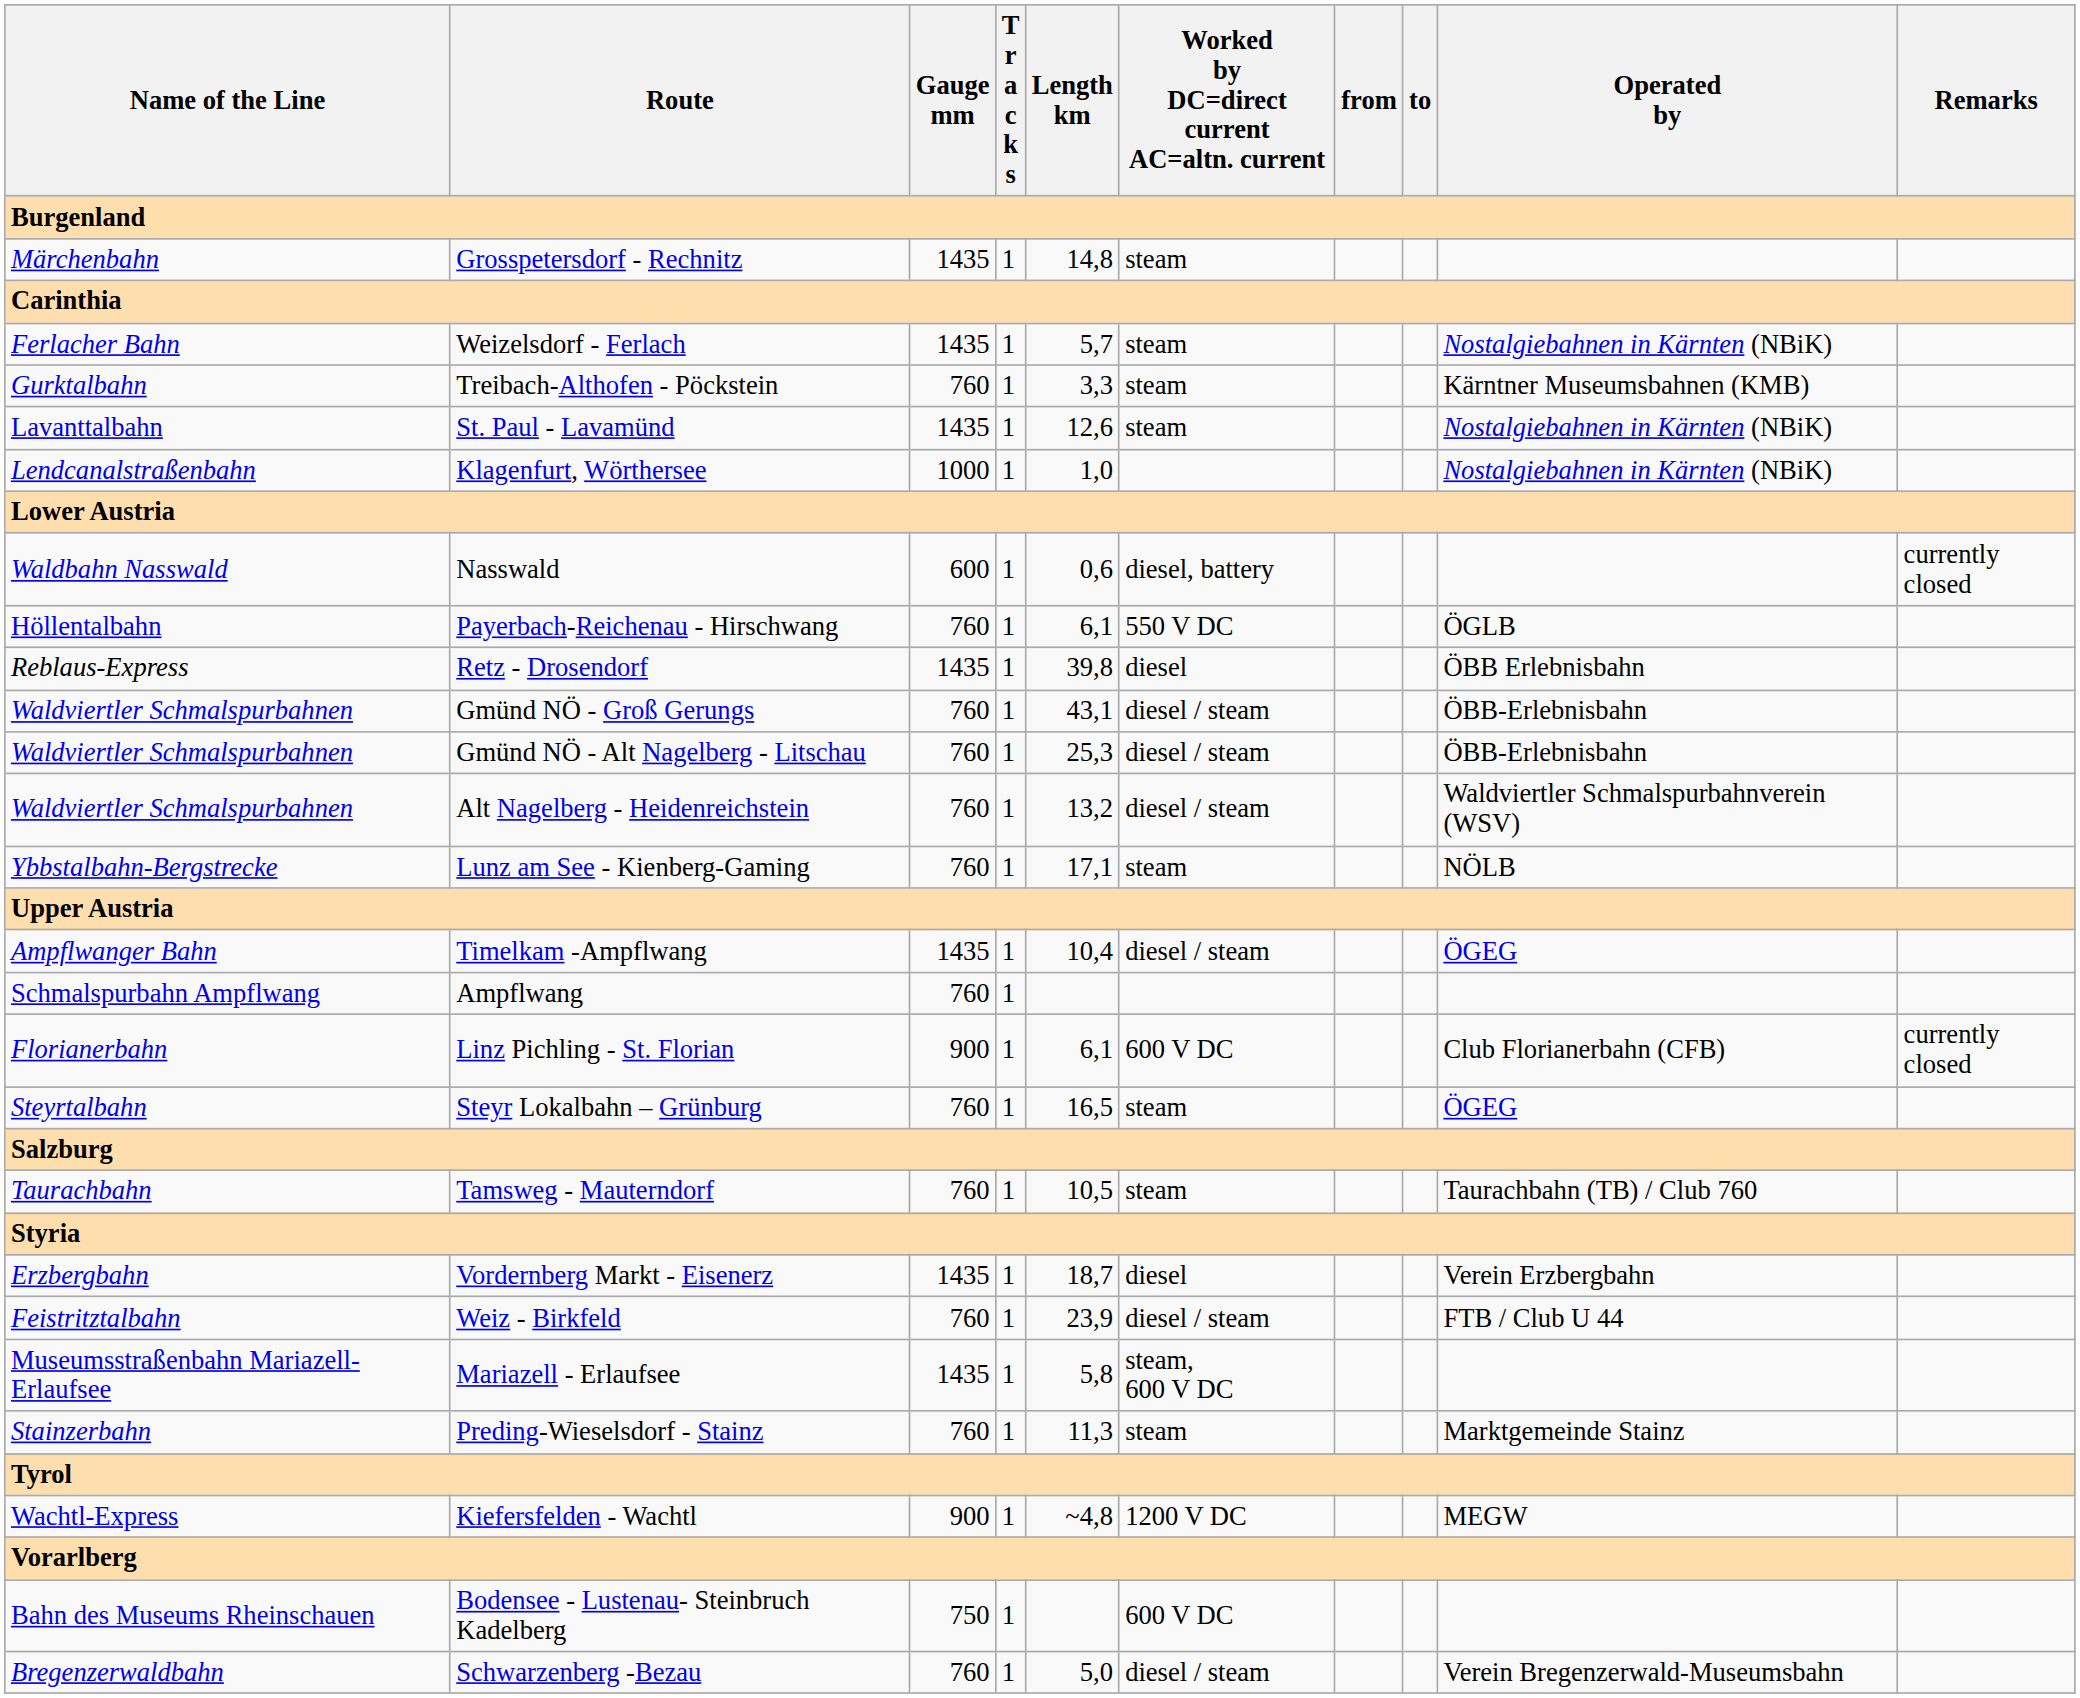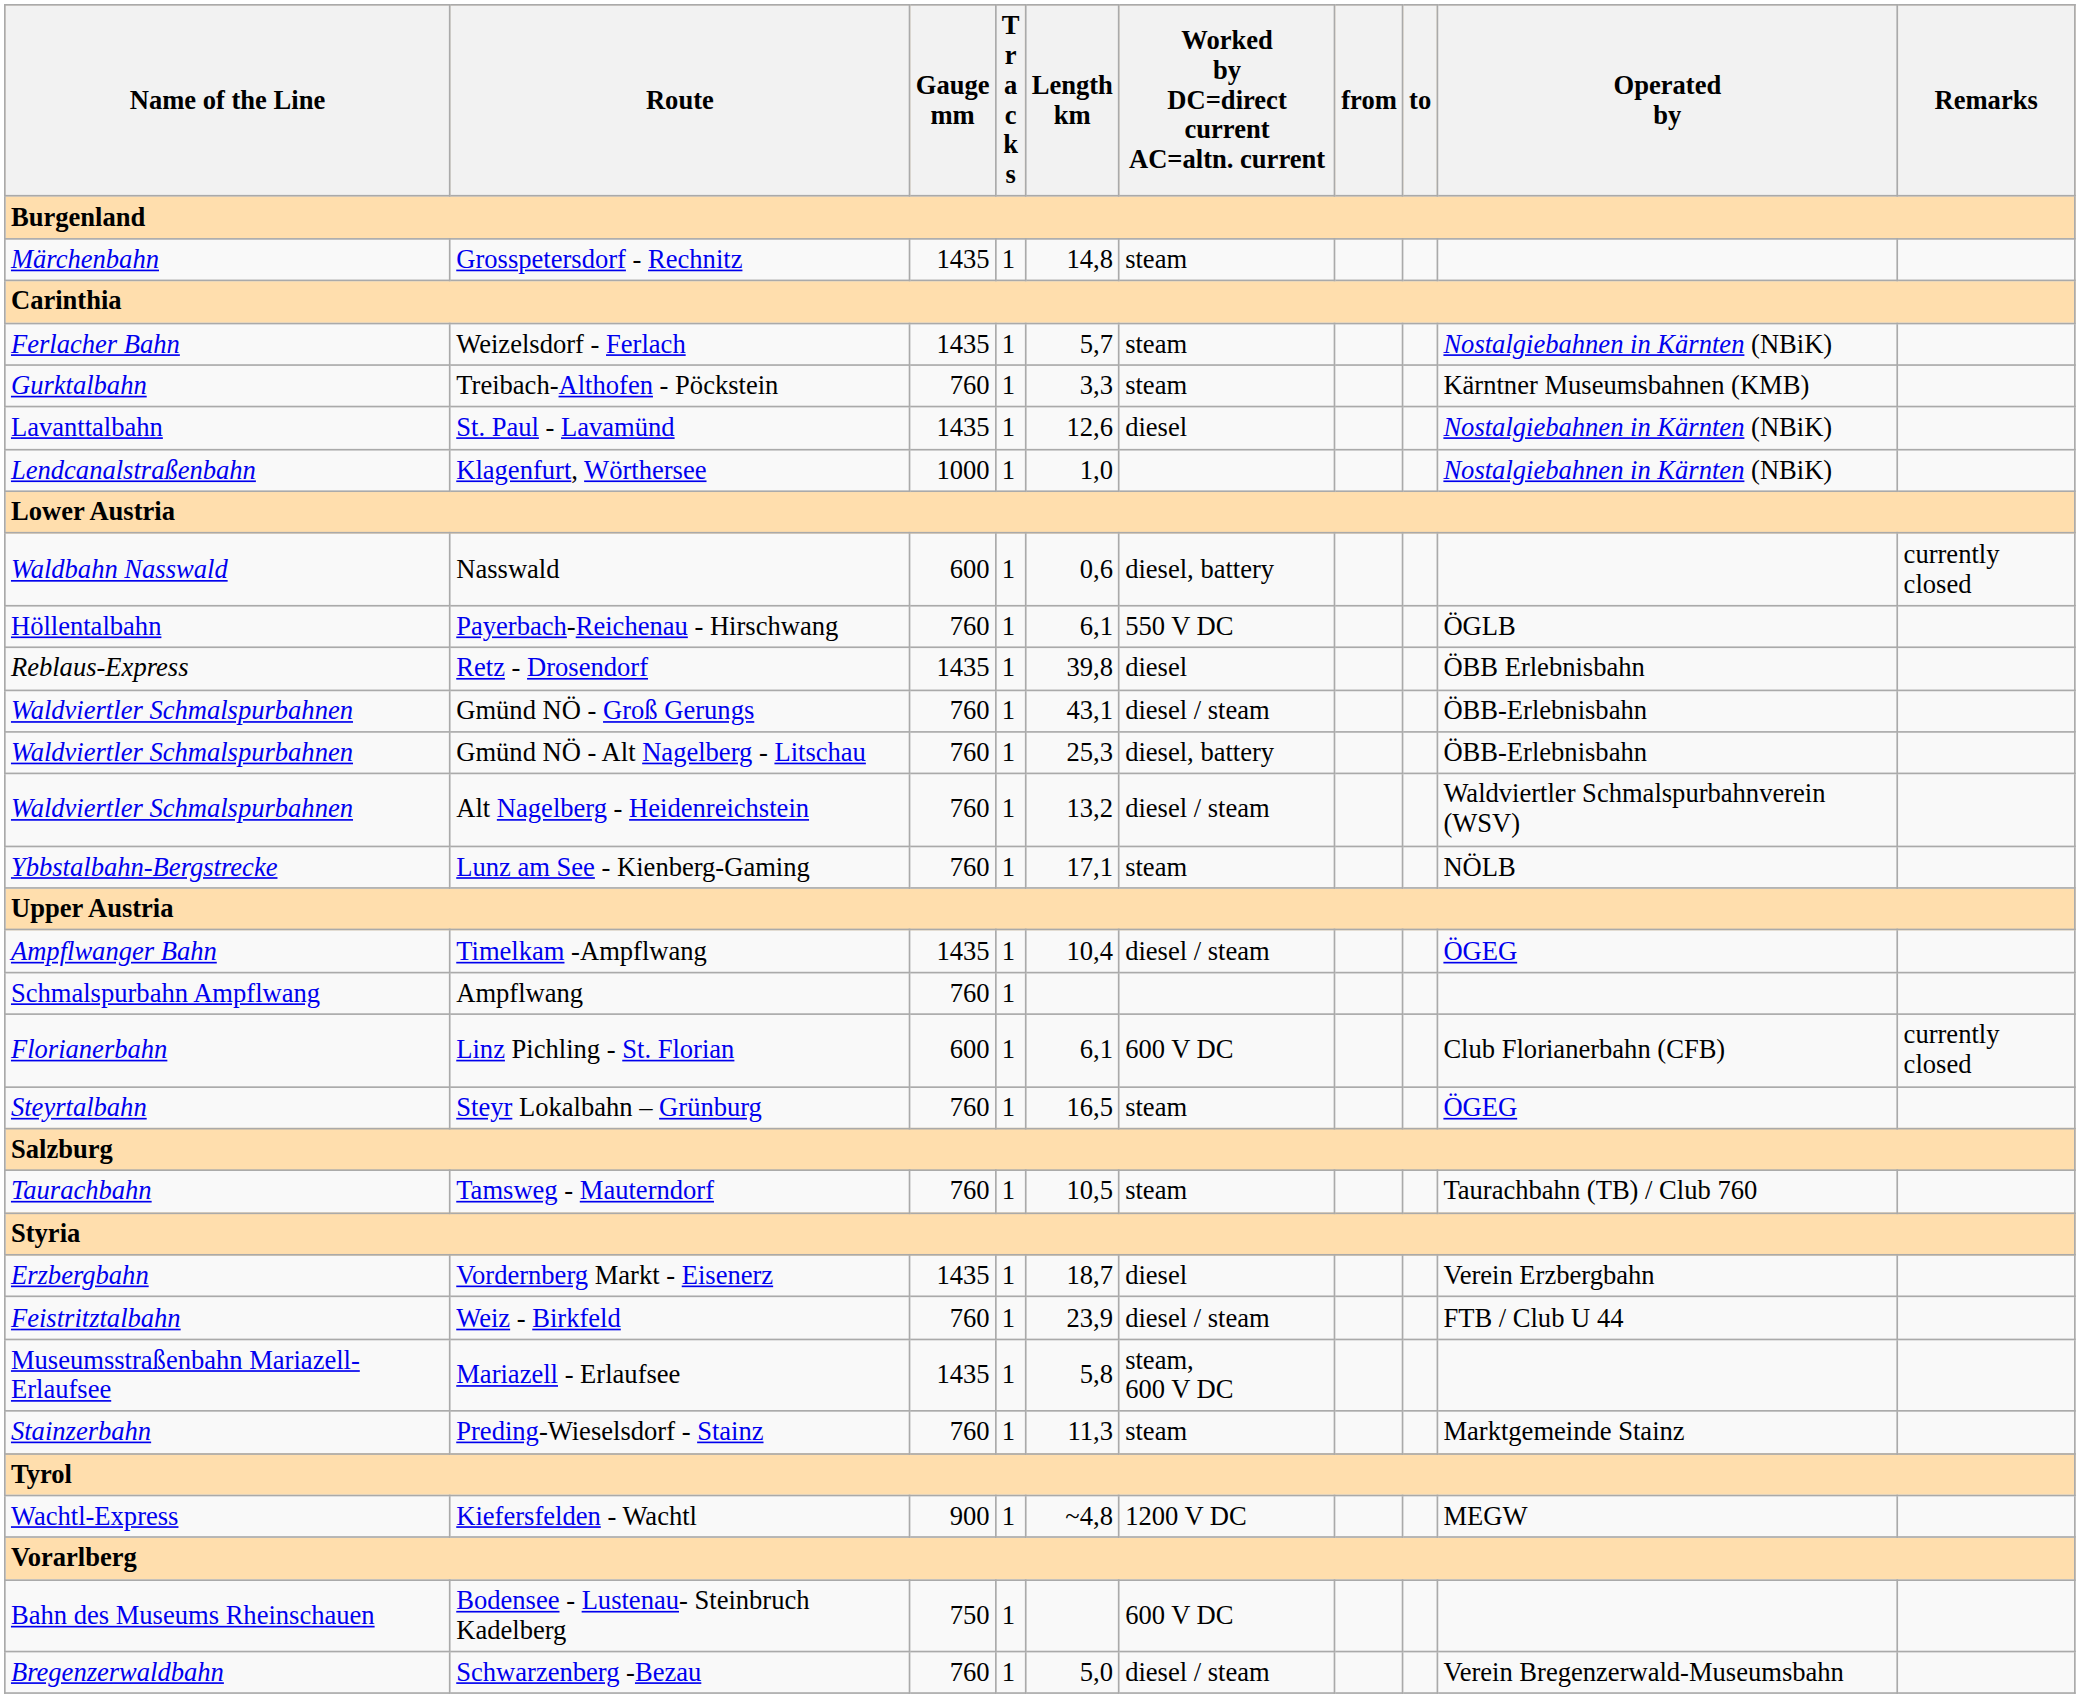 <table class="wikitable">
 <tr style="background:#ffdead;">
 <th>Name of the Line</th>
 <th>Route</th>
 <th>Gauge<br>mm</th>
 <th>T<br>r<br>a<br>c<br>k<br>s</th>
 <th>Length<br>km</th>
 <th>Worked<br>by<br>DC=direct current<br>AC=altn. current</th>
 <th>from</th>
 <th>to</th>
 <th>Operated<br>by</th>
 <th>Remarks</th>
 </tr>
 <tr>
 <td colspan="10" style="background:#ffdead;"><strong>Burgenland </strong></td>
 </tr>
 <tr>
 <td><em><a href='#'>Märchenbahn</a></em></td>
 <td><a href='#'>Grosspetersdorf</a> - <a href='#'>Rechnitz</a></td>
 <td align=right>1435</td>
 <td>1</td>
 <td align=right>14,8</td>
 <td>steam</td>
 <td></td>
 <td></td>
 <td></td>
 <td></td>
 </tr>
 <tr>
 <td colspan="10" style="background:#ffdead;"><strong>Carinthia </strong></td>
 </tr>
 <tr>
 <td><em><a href='#'>Ferlacher Bahn</a></em></td>
 <td>Weizelsdorf - <a href='#'>Ferlach</a></td>
 <td align=right>1435</td>
 <td>1</td>
 <td align=right>5,7</td>
 <td>steam</td>
 <td></td>
 <td></td>
 <td><em><a href='#'>Nostalgiebahnen in Kärnten</a></em> (NBiK)</td>
 <td></td>
 </tr>
 <tr>
 <td><em><a href='#'>Gurktalbahn</a></em></td>
 <td>Treibach-<a href='#'>Althofen</a> - Pöckstein</td>
 <td align=right>760</td>
 <td>1</td>
 <td align=right>3,3</td>
 <td>steam</td>
 <td></td>
 <td></td>
 <td>Kärntner Museumsbahnen (KMB)</td>
 <td></td>
 </tr>
 <tr>
 <td><a href='#'>Lavanttalbahn</a></td>
 <td><a href='#'>St. Paul</a> - <a href='#'>Lavamünd</a></td>
 <td align=right>1435</td>
 <td>1</td>
 <td align=right>12,6</td>
-<td>steam</td>
+<td>diesel</td>
 <td></td>
 <td></td>
 <td><em><a href='#'>Nostalgiebahnen in Kärnten</a></em> (NBiK)</td>
 <td></td>
 </tr>
 <tr>
 <td><em><a href='#'>Lendcanalstraßenbahn</a></em></td>
 <td><a href='#'>Klagenfurt</a>, <a href='#'>Wörthersee</a></td>
 <td align=right>1000</td>
 <td>1</td>
 <td align=right>1,0</td>
 <td></td>
 <td></td>
 <td></td>
 <td><em><a href='#'>Nostalgiebahnen in Kärnten</a></em> (NBiK)</td>
 <td></td>
 </tr>
 <tr>
 <td colspan="10" style="background:#ffdead;"><strong>Lower Austria </strong></td>
 </tr>
 <tr>
 <td><em><a href='#'>Waldbahn Nasswald</a></em></td>
 <td>Nasswald</td>
 <td align=right>600</td>
 <td>1</td>
 <td align=right>0,6</td>
 <td>diesel, battery</td>
 <td></td>
 <td></td>
 <td></td>
 <td>currently closed</td>
 </tr>
 <tr>
 <td><a href='#'>Höllentalbahn</a></td>
 <td><a href='#'>Payerbach</a>-<a href='#'>Reichenau</a> - Hirschwang</td>
 <td align=right>760</td>
 <td>1</td>
 <td align=right>6,1</td>
 <td>550 V DC</td>
 <td></td>
 <td></td>
 <td>ÖGLB</td>
 <td></td>
 </tr>
 <tr>
 <td><em>Reblaus-Express</em></td>
 <td><a href='#'>Retz</a> - <a href='#'>Drosendorf</a></td>
 <td align=right>1435</td>
 <td>1</td>
 <td align=right>39,8</td>
 <td>diesel</td>
 <td></td>
 <td></td>
 <td>ÖBB Erlebnisbahn</td>
 <td></td>
 </tr>
 <tr>
 <td><em><a href='#'>Waldviertler Schmalspurbahnen</a></em></td>
 <td>Gmünd NÖ - <a href='#'>Groß Gerungs</a></td>
 <td align=right>760</td>
 <td>1</td>
 <td align=right>43,1</td>
 <td>diesel / steam</td>
 <td></td>
 <td></td>
 <td>ÖBB-Erlebnisbahn</td>
 <td></td>
 </tr>
 <tr>
 <td><em><a href='#'>Waldviertler Schmalspurbahnen</a></em></td>
 <td>Gmünd NÖ - Alt <a href='#'>Nagelberg</a> - <a href='#'>Litschau</a></td>
 <td align=right>760</td>
 <td>1</td>
 <td align=right>25,3</td>
-<td>diesel / steam</td>
+<td>diesel, battery</td>
 <td></td>
 <td></td>
 <td>ÖBB-Erlebnisbahn</td>
 <td></td>
 </tr>
 <tr>
 <td><em><a href='#'>Waldviertler Schmalspurbahnen</a></em></td>
 <td>Alt <a href='#'>Nagelberg</a> - <a href='#'>Heidenreichstein</a></td>
 <td align=right>760</td>
 <td>1</td>
 <td align=right>13,2</td>
 <td>diesel / steam</td>
 <td></td>
 <td></td>
 <td>Waldviertler Schmalspurbahnverein (WSV)</td>
 <td></td>
 </tr>
 <tr>
 <td><em><a href='#'>Ybbstalbahn-Bergstrecke</a></em></td>
 <td><a href='#'>Lunz am See</a> - Kienberg-Gaming</td>
 <td align=right>760</td>
 <td>1</td>
 <td align=right>17,1</td>
 <td>steam</td>
 <td></td>
 <td></td>
 <td>NÖLB</td>
 <td></td>
 </tr>
 <tr>
 <td colspan="10" style="background:#ffdead;"><strong>Upper Austria </strong></td>
 </tr>
 <tr>
 <td><em><a href='#'>Ampflwanger Bahn</a></em></td>
 <td><a href='#'>Timelkam</a> -Ampflwang</td>
 <td align=right>1435</td>
 <td>1</td>
 <td align=right>10,4</td>
 <td>diesel / steam</td>
 <td></td>
 <td></td>
 <td><a href='#'>ÖGEG</a></td>
 <td></td>
 </tr>
 <tr>
 <td><a href='#'>Schmalspurbahn Ampflwang</a></td>
 <td>Ampflwang</td>
 <td align=right>760</td>
 <td>1</td>
 <td align=right></td>
 <td></td>
 <td></td>
 <td></td>
 <td></td>
 <td></td>
 </tr>
 <tr>
 <td><em><a href='#'>Florianerbahn</a></em></td>
 <td><a href='#'>Linz</a> Pichling - <a href='#'>St. Florian</a></td>
-<td align=right>900</td>
+<td align=right>600</td>
 <td>1</td>
 <td align=right>6,1</td>
 <td>600 V DC</td>
 <td></td>
 <td></td>
 <td>Club Florianerbahn (CFB)</td>
 <td>currently closed</td>
 </tr>
 <tr>
 <td><em><a href='#'>Steyrtalbahn</a></em></td>
 <td><a href='#'>Steyr</a> Lokalbahn – <a href='#'>Grünburg</a></td>
 <td align=right>760</td>
 <td>1</td>
 <td align=right>16,5</td>
 <td>steam</td>
 <td></td>
 <td></td>
 <td><a href='#'>ÖGEG</a></td>
 <td></td>
 </tr>
 <tr>
 <td colspan="10" style="background:#ffdead;"><strong>Salzburg </strong></td>
 </tr>
 <tr>
 <td><em><a href='#'>Taurachbahn</a></em></td>
 <td><a href='#'>Tamsweg</a> - <a href='#'>Mauterndorf</a></td>
 <td align=right>760</td>
 <td>1</td>
 <td align=right>10,5</td>
 <td>steam</td>
 <td></td>
 <td></td>
 <td>Taurachbahn (TB) / Club 760</td>
 <td></td>
 </tr>
 <tr>
 <td colspan="10" style="background:#ffdead;"><strong>Styria </strong></td>
 </tr>
 <tr>
 <td><em><a href='#'>Erzbergbahn</a></em></td>
 <td><a href='#'>Vordernberg</a> Markt - <a href='#'>Eisenerz</a></td>
 <td align=right>1435</td>
 <td>1</td>
 <td align=right>18,7</td>
 <td>diesel</td>
 <td></td>
 <td></td>
 <td>Verein Erzbergbahn</td>
 <td></td>
 </tr>
 <tr>
 <td><em><a href='#'>Feistritztalbahn</a></em></td>
 <td><a href='#'>Weiz</a> - <a href='#'>Birkfeld</a></td>
 <td align=right>760</td>
 <td>1</td>
 <td align=right>23,9</td>
 <td>diesel / steam</td>
 <td></td>
 <td></td>
 <td>FTB / Club U 44</td>
 <td></td>
 </tr>
 <tr>
 <td><a href='#'>Museumsstraßenbahn Mariazell-Erlaufsee</a></td>
 <td><a href='#'>Mariazell</a> - Erlaufsee</td>
 <td align=right>1435</td>
 <td>1</td>
 <td align=right>5,8</td>
 <td>steam, <br>600 V DC</td>
 <td></td>
 <td></td>
 <td></td>
 </tr>
 <tr>
 <td><em><a href='#'>Stainzerbahn</a></em></td>
 <td><a href='#'>Preding</a>-Wieselsdorf - <a href='#'>Stainz</a></td>
 <td align=right>760</td>
 <td>1</td>
 <td align=right>11,3</td>
 <td>steam</td>
 <td></td>
 <td></td>
 <td>Marktgemeinde Stainz</td>
 <td></td>
 </tr>
 <tr>
 <td colspan="10" style="background:#ffdead;"><strong>Tyrol </strong></td>
 </tr>
 <tr>
 <td><a href='#'>Wachtl-Express</a></td>
 <td><a href='#'>Kiefersfelden</a> - Wachtl</td>
 <td align=right>900</td>
 <td>1</td>
 <td align=right>~4,8</td>
 <td>1200 V DC</td>
 <td></td>
 <td></td>
 <td>MEGW</td>
 <td></td>
 </tr>
 <tr>
 <td colspan="10" style="background:#ffdead;"><strong>Vorarlberg </strong></td>
 </tr>
 <tr>
 <td><a href='#'>Bahn des Museums Rheinschauen</a></td>
 <td><a href='#'>Bodensee</a> - <a href='#'>Lustenau</a>- Steinbruch Kadelberg</td>
 <td align=right>750</td>
 <td>1</td>
 <td></td>
 <td>600 V DC</td>
 <td></td>
 <td></td>
 <td></td>
 <td></td>
 </tr>
 <tr>
 <td><em><a href='#'>Bregenzerwaldbahn</a></em></td>
 <td><a href='#'>Schwarzenberg</a> -<a href='#'>Bezau</a></td>
 <td align=right>760</td>
 <td>1</td>
 <td align=right>5,0</td>
 <td>diesel / steam</td>
 <td></td>
 <td></td>
 <td>Verein Bregenzerwald-Museumsbahn</td>
 <td></td>
 </tr>
 </table>
